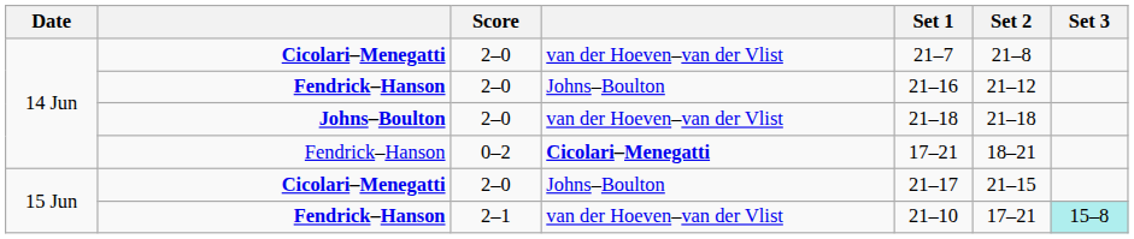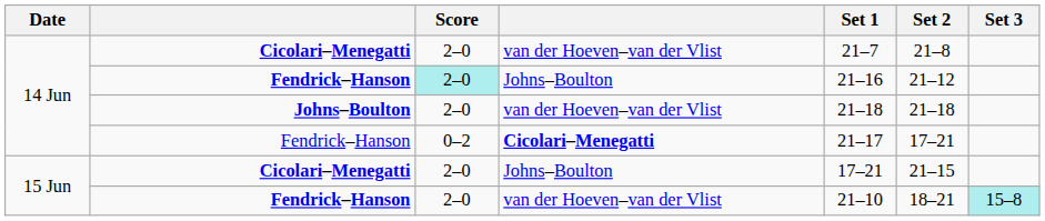 <table class="wikitable" style="text-align: center; font-size:90% ">
 <tr>
 <th width="60">Date</th>
 <th align="right" width="250"></th>
 <th width="60">Score</th>
 <th align="left" width="250"></th>
 <th width="50">Set 1</th>
 <th width="50">Set 2</th>
 <th width="50">Set 3</th>
 </tr>
 <tr>
 <td rowspan=4>14 Jun</td>
 <td align=right><strong><a href='#'>Cicolari</a>–<a href='#'>Menegatti</a> </strong></td>
 <td align=center>2–0</td>
 <td align=left> <a href='#'>van der Hoeven</a>–<a href='#'>van der Vlist</a></td>
 <td>21–7</td>
 <td>21–8</td>
 <td></td>
 </tr>
 <tr>
 <td align=right><strong><a href='#'>Fendrick</a>–<a href='#'>Hanson</a> </strong></td>
-<td align=center>2–0</td>
+<td align=center style="background: paleturquoise;">2–0</td>
 <td align=left> <a href='#'>Johns</a>–<a href='#'>Boulton</a></td>
 <td>21–16</td>
 <td>21–12</td>
 <td></td>
 </tr>
 <tr>
 <td align=right><strong><a href='#'>Johns</a>–<a href='#'>Boulton</a> </strong></td>
 <td align=center>2–0</td>
 <td align=left> <a href='#'>van der Hoeven</a>–<a href='#'>van der Vlist</a></td>
 <td>21–18</td>
 <td>21–18</td>
 <td></td>
 </tr>
 <tr>
 <td align=right><a href='#'>Fendrick</a>–<a href='#'>Hanson</a> </td>
 <td align=center>0–2</td>
 <td align=left> <strong><a href='#'>Cicolari</a>–<a href='#'>Menegatti</a></strong></td>
+<td>21–17</td>
 <td>17–21</td>
-<td>18–21</td>
 <td></td>
 </tr>
 <tr>
 <td rowspan=2>15 Jun</td>
 <td align=right><strong><a href='#'>Cicolari</a>–<a href='#'>Menegatti</a> </strong></td>
 <td align=center>2–0</td>
 <td align=left> <a href='#'>Johns</a>–<a href='#'>Boulton</a></td>
-<td>21–17</td>
+<td>17–21</td>
 <td>21–15</td>
 <td></td>
 </tr>
 <tr>
 <td align=right><strong><a href='#'>Fendrick</a>–<a href='#'>Hanson</a> </strong></td>
-<td align=center>2–1</td>
+<td align=center>2–0</td>
 <td align=left> <a href='#'>van der Hoeven</a>–<a href='#'>van der Vlist</a></td>
 <td>21–10</td>
-<td>17–21</td>
+<td>18–21</td>
 <td style="background: paleturquoise;">15–8</td>
 </tr>
 </table>
